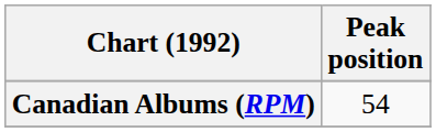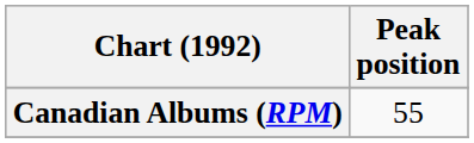 <table class="wikitable sortable plainrowheaders" style="text-align:center">
 <tr>
 <th scope="col">Chart (1992)</th>
 <th scope="col">Peak<br> position</th>
 </tr>
 <tr>
 </tr>
 <tr>
 </tr>
 <tr>
 <th scope="row">Canadian Albums (<em><a href='#'>RPM</a></em>)</th>
-<td>54</td>
+<td>55</td>
 </tr>
 <tr>
 </tr>
 <tr>
 </tr>
 <tr>
 </tr>
 <tr>
 </tr>
 <tr>
 </tr>
 <tr>
 </tr>
 <tr>
 </tr>
 </table>
